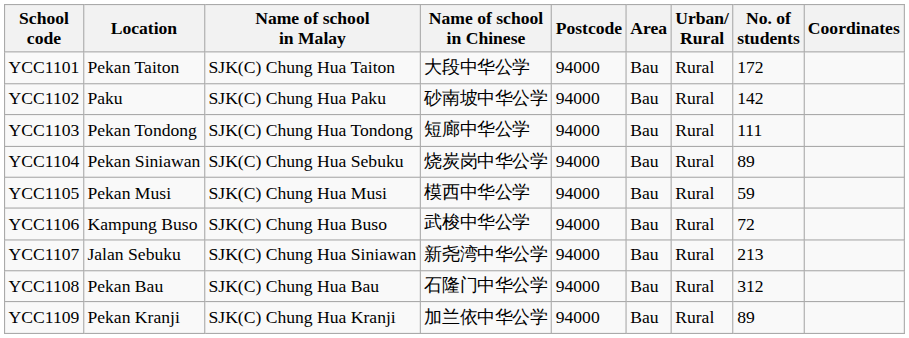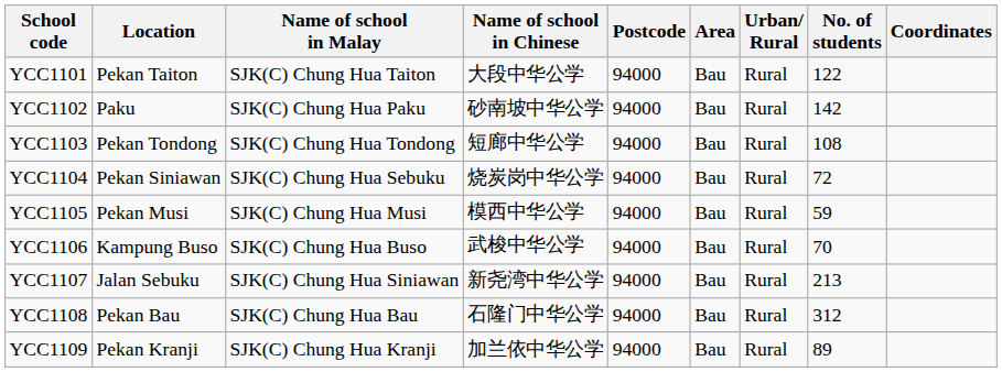 <table class="wikitable sortable">
 <tr>
 <th>School<br>code</th>
 <th>Location</th>
 <th>Name of school<br>in Malay</th>
 <th>Name of school<br>in Chinese</th>
 <th>Postcode</th>
 <th>Area</th>
 <th>Urban/<br>Rural</th>
 <th>No. of<br>students</th>
 <th>Coordinates</th>
 </tr>
 <tr>
 <td>YCC1101</td>
 <td>Pekan Taiton</td>
 <td>SJK(C) Chung Hua Taiton</td>
 <td>大段中华公学</td>
 <td>94000</td>
 <td>Bau</td>
 <td>Rural</td>
-<td>172</td>
+<td>122</td>
 <td></td>
 </tr>
 <tr>
 <td>YCC1102</td>
 <td>Paku</td>
 <td>SJK(C) Chung Hua Paku</td>
 <td>砂南坡中华公学</td>
 <td>94000</td>
 <td>Bau</td>
 <td>Rural</td>
 <td>142</td>
 <td></td>
 </tr>
 <tr>
 <td>YCC1103</td>
 <td>Pekan Tondong</td>
 <td>SJK(C) Chung Hua Tondong</td>
 <td>短廊中华公学</td>
 <td>94000</td>
 <td>Bau</td>
 <td>Rural</td>
-<td>111</td>
+<td>108</td>
 <td></td>
 </tr>
 <tr>
 <td>YCC1104</td>
 <td>Pekan Siniawan</td>
 <td>SJK(C) Chung Hua Sebuku</td>
 <td>烧炭岗中华公学</td>
 <td>94000</td>
 <td>Bau</td>
 <td>Rural</td>
-<td>89</td>
+<td>72</td>
 <td></td>
 </tr>
 <tr>
 <td>YCC1105</td>
 <td>Pekan Musi</td>
 <td>SJK(C) Chung Hua Musi</td>
 <td>模西中华公学</td>
 <td>94000</td>
 <td>Bau</td>
 <td>Rural</td>
 <td>59</td>
 <td></td>
 </tr>
 <tr>
 <td>YCC1106</td>
 <td>Kampung Buso</td>
 <td>SJK(C) Chung Hua Buso</td>
 <td>武梭中华公学</td>
 <td>94000</td>
 <td>Bau</td>
 <td>Rural</td>
-<td>72</td>
+<td>70</td>
 <td></td>
 </tr>
 <tr>
 <td>YCC1107</td>
 <td>Jalan Sebuku</td>
 <td>SJK(C) Chung Hua Siniawan</td>
 <td>新尧湾中华公学</td>
 <td>94000</td>
 <td>Bau</td>
 <td>Rural</td>
 <td>213</td>
 <td></td>
 </tr>
 <tr>
 <td>YCC1108</td>
 <td>Pekan Bau</td>
 <td>SJK(C) Chung Hua Bau</td>
 <td>石隆门中华公学</td>
 <td>94000</td>
 <td>Bau</td>
 <td>Rural</td>
 <td>312</td>
 <td></td>
 </tr>
 <tr>
 <td>YCC1109</td>
 <td>Pekan Kranji</td>
 <td>SJK(C) Chung Hua Kranji</td>
 <td>加兰依中华公学</td>
 <td>94000</td>
 <td>Bau</td>
 <td>Rural</td>
 <td>89</td>
 <td></td>
 </tr>
 </table>
